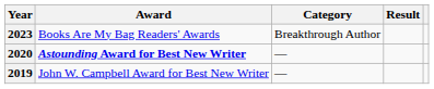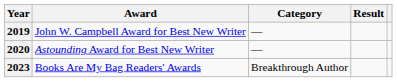 <table class="wikitable sortable">
 <tr>
 <th>Year</th>
 <th>Award</th>
 <th>Category</th>
 <th>Result</th>
 <th></th>
 </tr>
 <tr>
+<th>2019</th>
+<td><a href='#'>John W. Campbell Award for Best New Writer</a></td>
+<td>—</td>
+<td></td>
+<td></td>
+</tr>
+<tr>
+<th>2020</th>
+<td><a href='#'><em>Astounding</em> Award for Best New Writer</a></td>
+<td>—</td>
+<td></td>
+<td></td>
+</tr>
+<tr>
 <th>2023</th>
 <td><a href='#'>Books Are My Bag Readers' Awards</a></td>
 <td>Breakthrough Author</td>
 <td></td>
 <td></td>
 </tr>
-<tr>
-<th>2020</th>
-<td><strong><a href='#'><em>Astounding</em> Award for Best New Writer</a></strong></td>
-<td>—</td>
-<td></td>
-<td></td>
-</tr>
-<tr>
-<th>2019</th>
-<td><a href='#'>John W. Campbell Award for Best New Writer</a></td>
-<td>—</td>
-<td></td>
-<td></td>
-</tr>
 </table>
